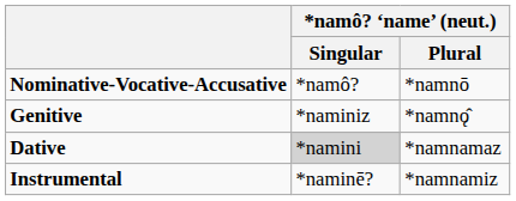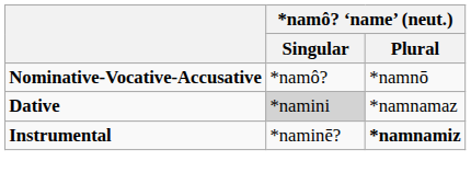 <table class="wikitable">
 <tr>
 <th rowspan="2"></th>
 <th style="text-align:center;" colspan="2">*namô? ‘name’ (neut.)</th>
 </tr>
 <tr>
 <th width="80px"><strong>Singular</strong></th>
 <th width="80px"><strong>Plural</strong></th>
 </tr>
 <tr>
 <td><strong>Nominative-Vocative-Accusative</strong></td>
 <td>*namô?</td>
 <td>*namnō</td>
 </tr>
 <tr>
-<td><strong>Genitive</strong></td>
-<td>*naminiz</td>
-<td>*namnǫ̂</td>
-</tr>
-<tr>
 <td><strong>Dative</strong></td>
 <td style="background: lightgrey;">*namini</td>
 <td>*namnamaz</td>
 </tr>
 <tr>
 <td><strong>Instrumental</strong></td>
 <td>*naminē?</td>
-<td>*namnamiz</td>
+<td><strong>*namnamiz</strong></td>
 </tr>
 </table>
